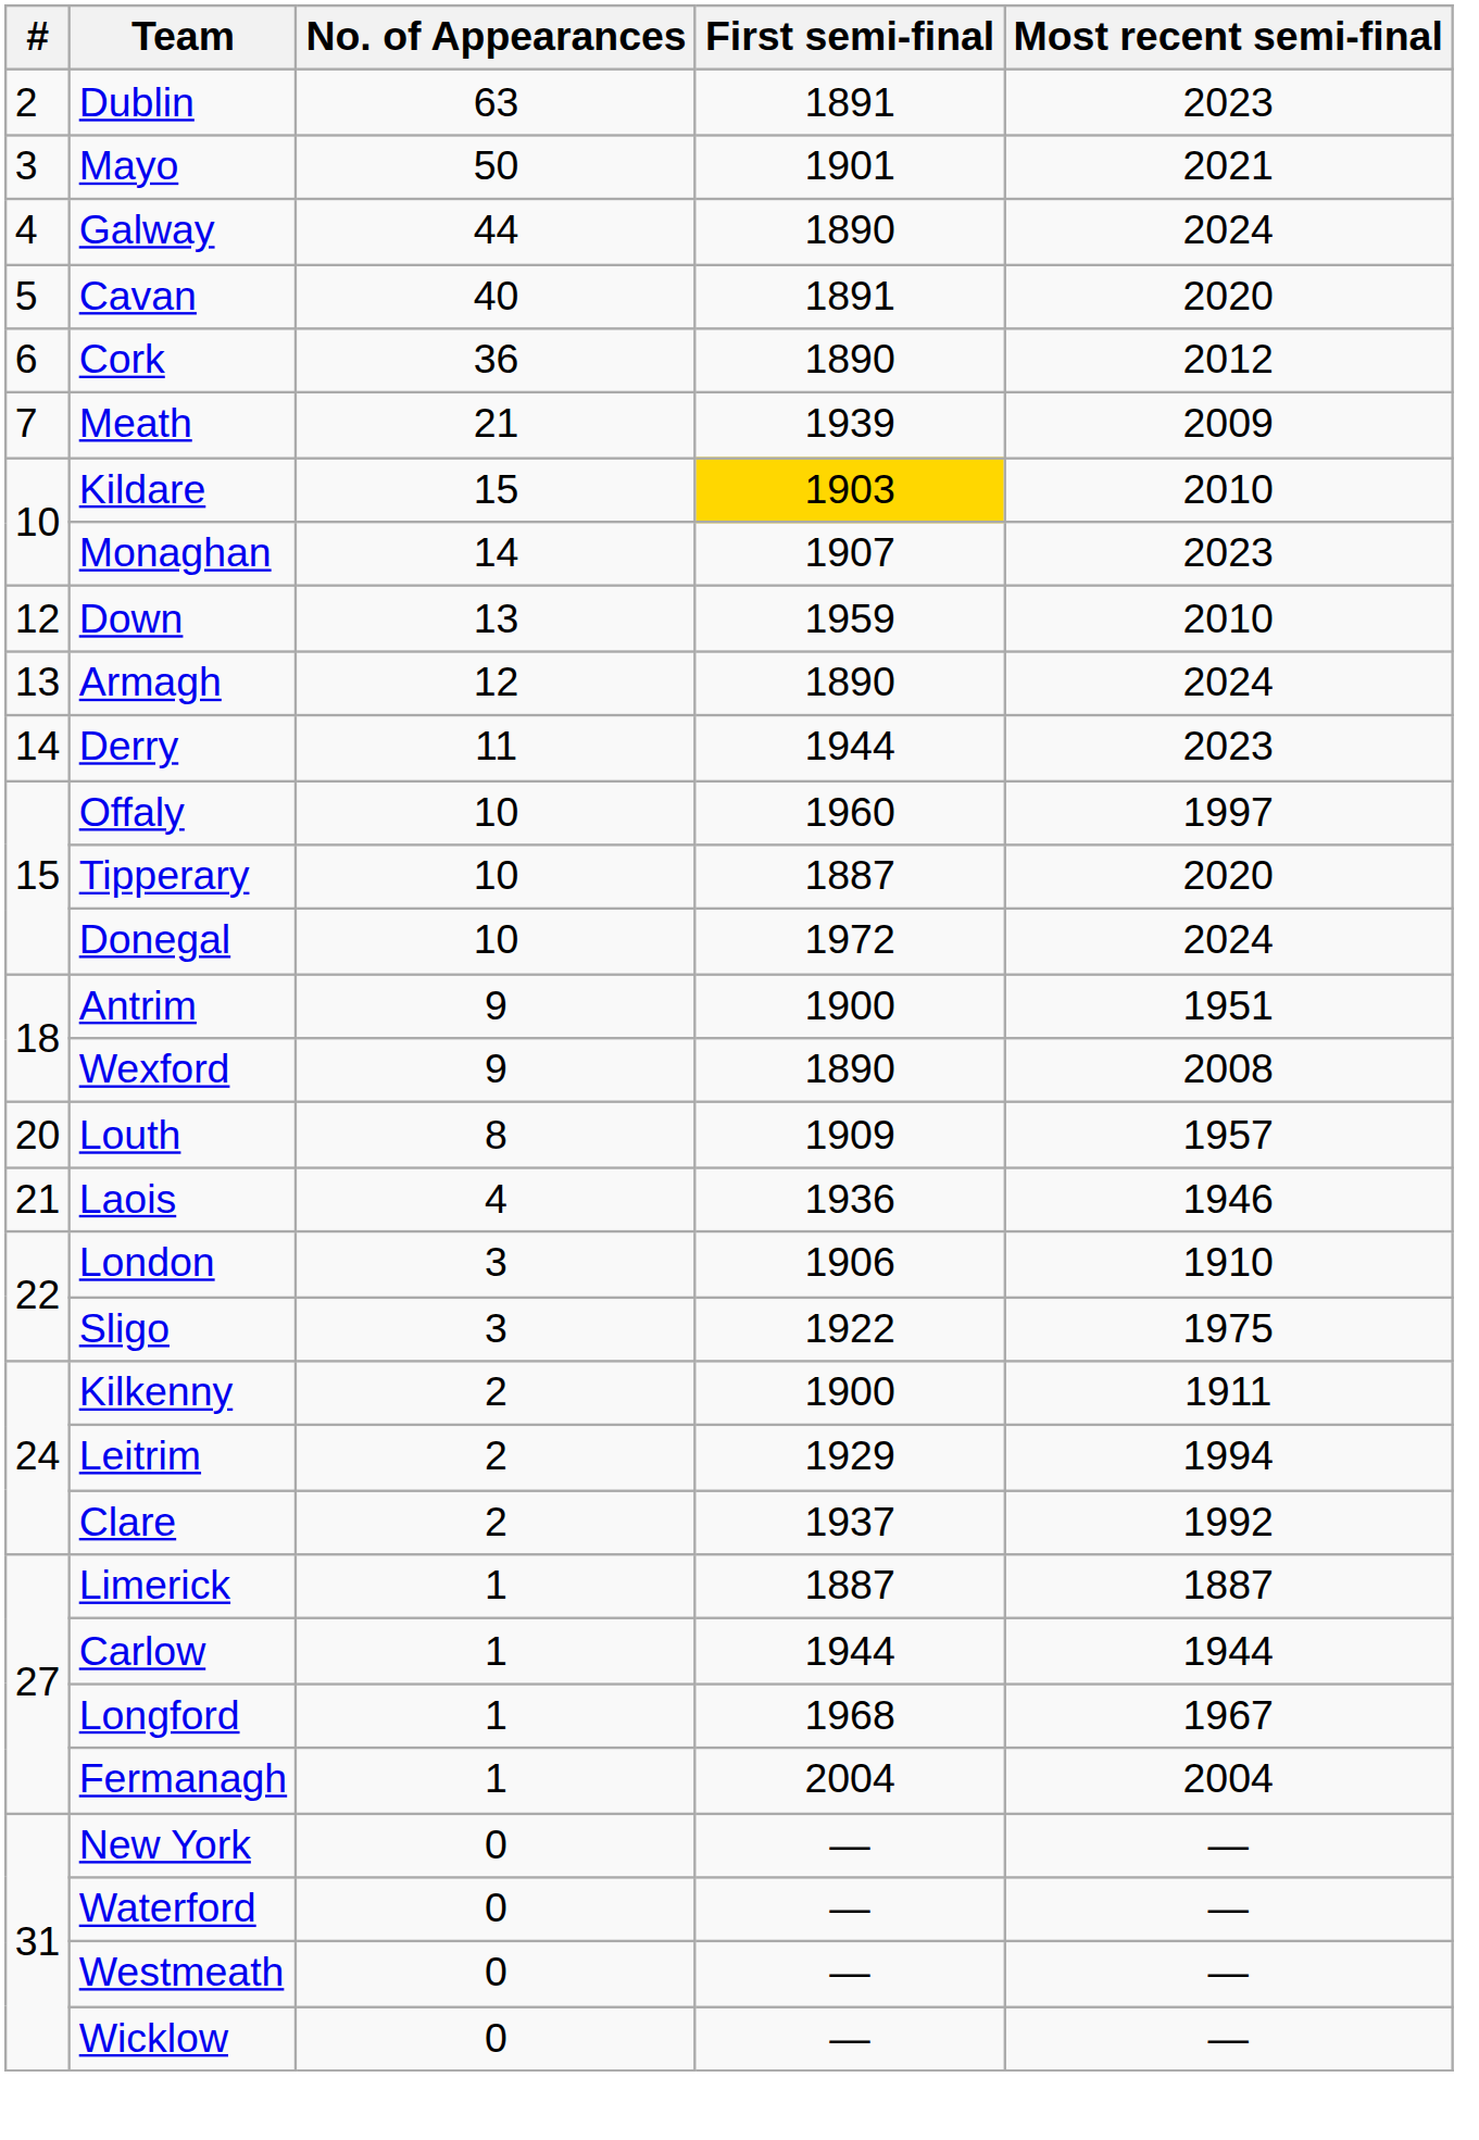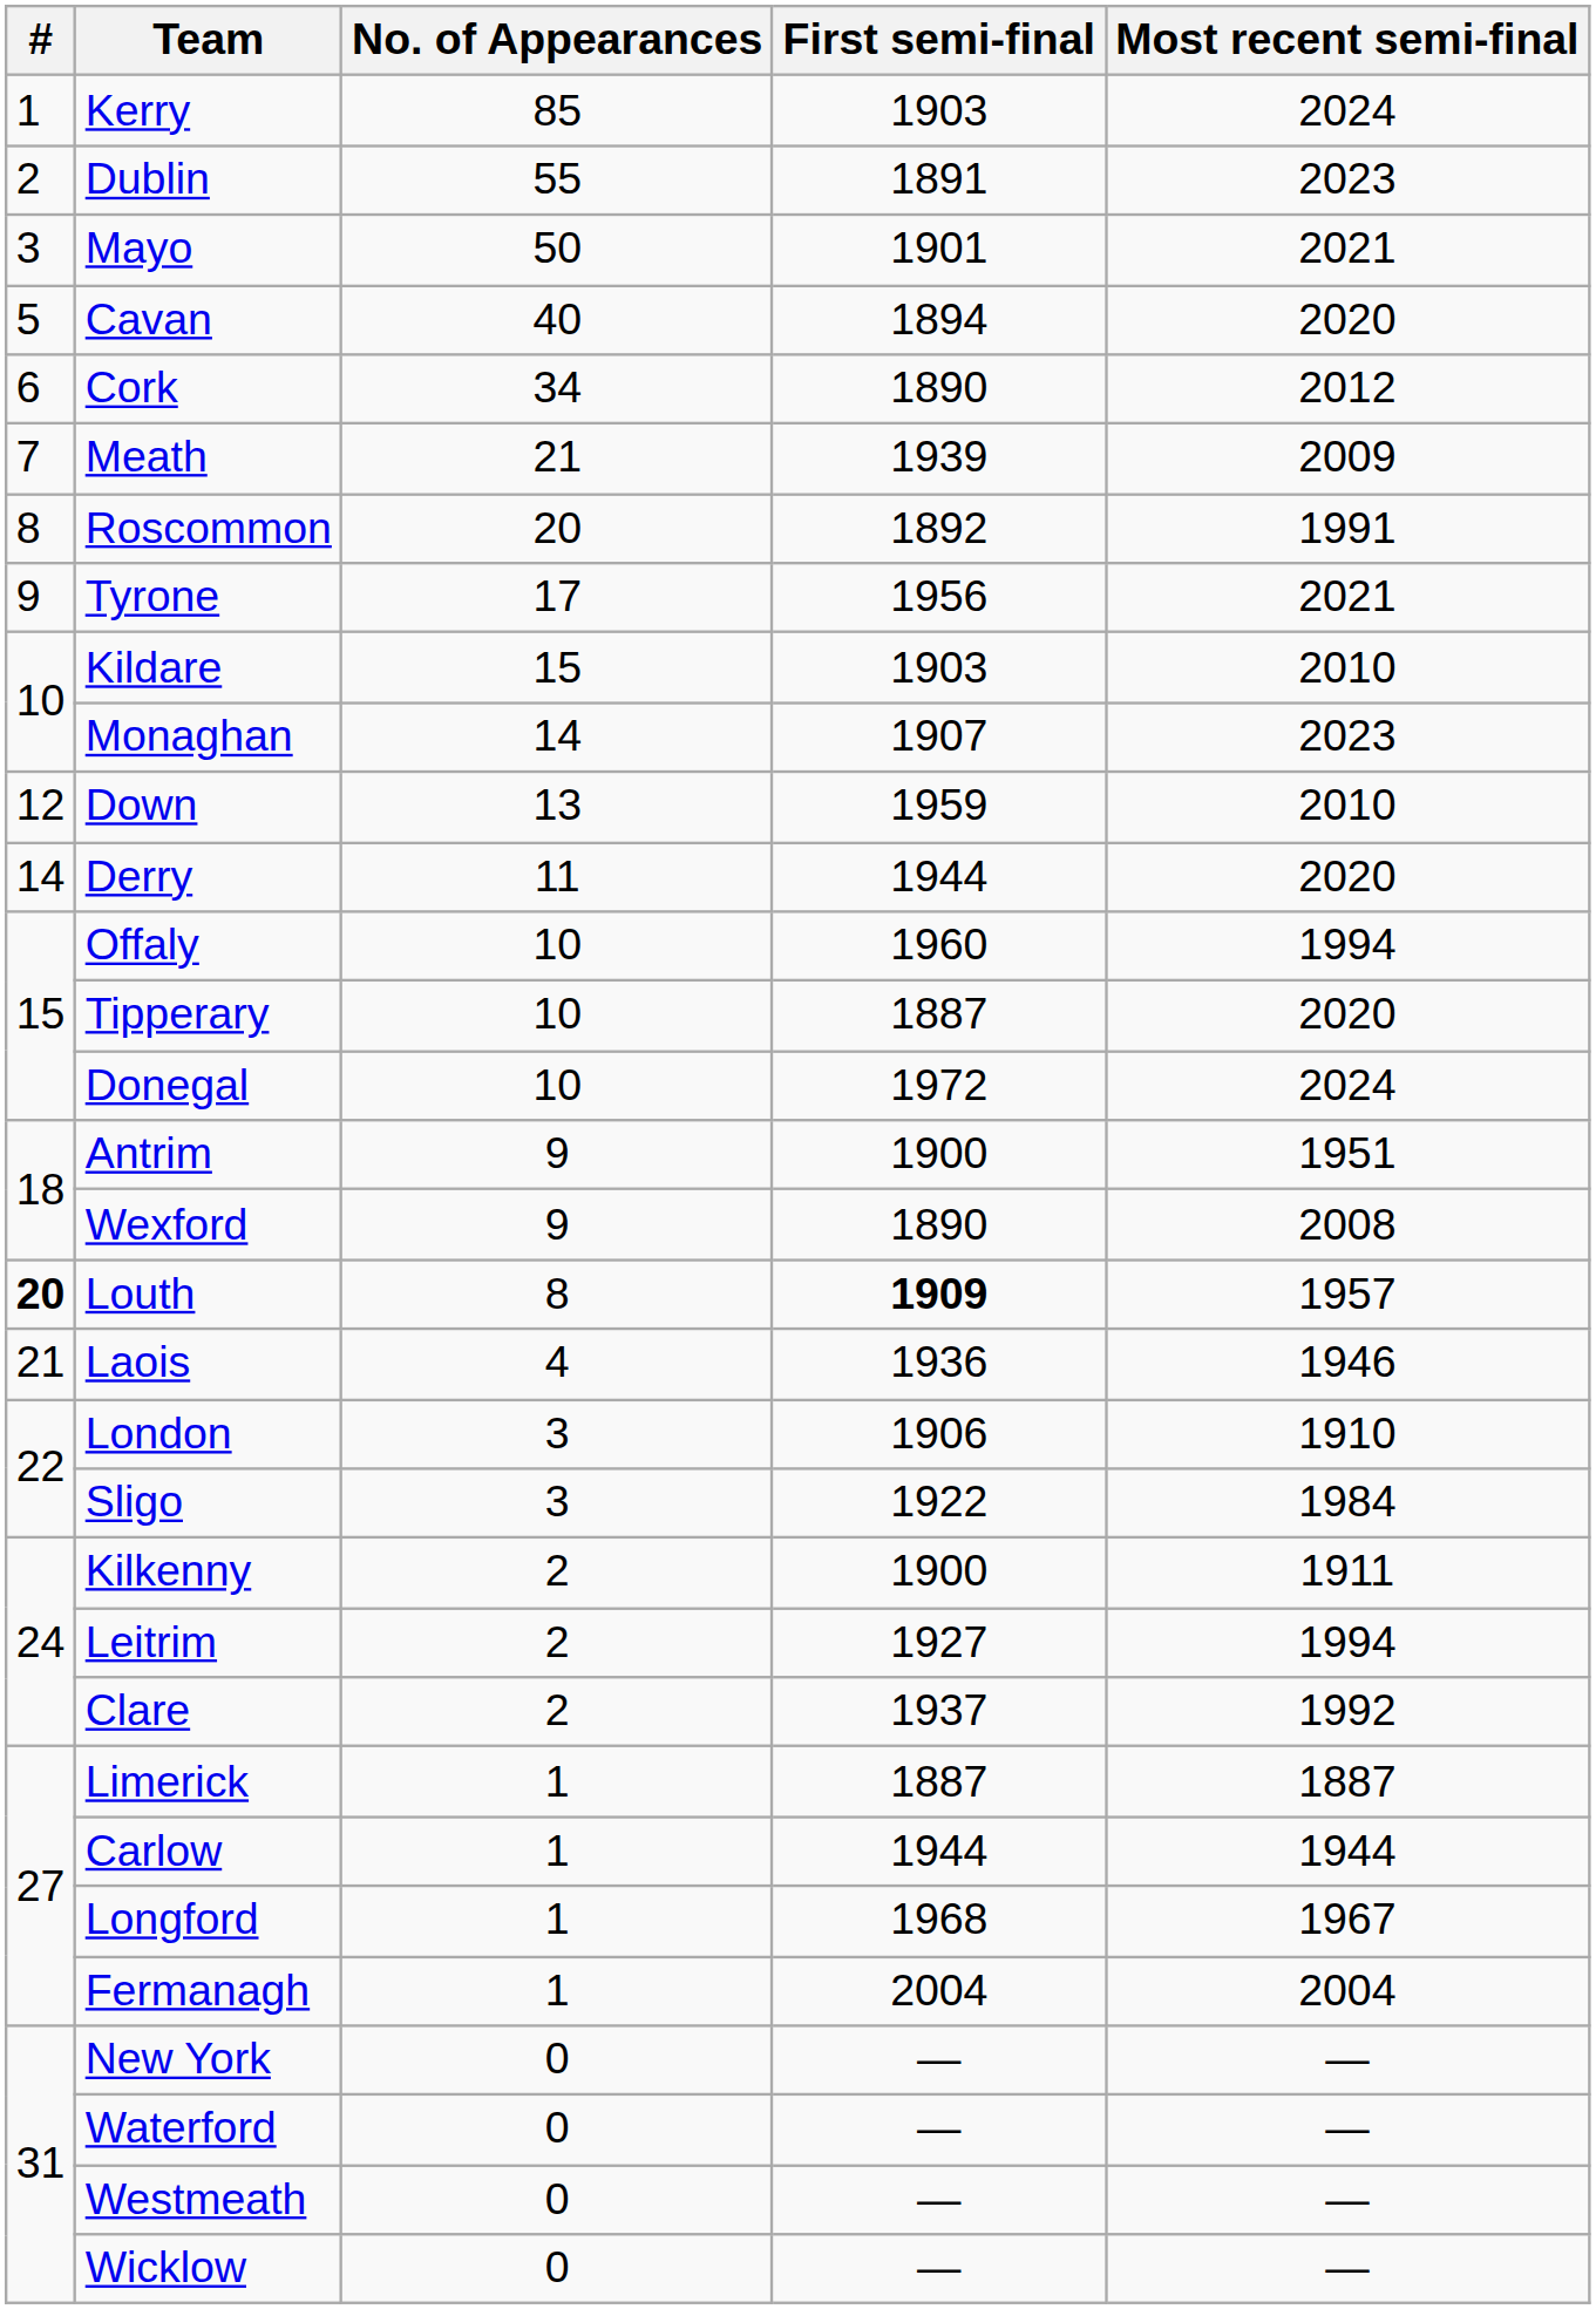 <table class="wikitable sortable">
 <tr>
 <th>#</th>
 <th>Team</th>
 <th>No. of Appearances</th>
 <th>First semi-final</th>
 <th>Most recent semi-final</th>
 </tr>
 <tr>
+<td>1</td>
+<td> <a href='#'>Kerry</a></td>
+<td align="center">85</td>
+<td align="center">1903</td>
+<td align="center">2024</td>
+</tr>
+<tr>
 <td>2</td>
 <td> <a href='#'>Dublin</a></td>
-<td align="center">63</td>
+<td align="center">55</td>
 <td align="center">1891</td>
 <td align="center">2023</td>
 </tr>
 <tr>
 <td>3</td>
 <td> <a href='#'>Mayo</a></td>
 <td align="center">50</td>
 <td align="center">1901</td>
 <td align="center">2021</td>
 </tr>
 <tr>
-<td>4</td>
-<td> <a href='#'>Galway</a></td>
-<td align="center">44</td>
-<td align="center">1890</td>
-<td align="center">2024</td>
-</tr>
-<tr>
 <td>5</td>
 <td> <a href='#'>Cavan</a></td>
 <td align="center">40</td>
-<td align="center">1891</td>
+<td align="center">1894</td>
 <td align="center">2020</td>
 </tr>
 <tr>
 <td>6</td>
 <td> <a href='#'>Cork</a></td>
-<td align="center">36</td>
+<td align="center">34</td>
 <td align="center">1890</td>
 <td align="center">2012</td>
 </tr>
 <tr>
 <td>7</td>
 <td> <a href='#'>Meath</a></td>
 <td align="center">21</td>
 <td align="center">1939</td>
 <td align="center">2009</td>
 </tr>
 <tr>
+<td>8</td>
+<td> <a href='#'>Roscommon</a></td>
+<td align="center">20</td>
+<td align="center">1892</td>
+<td align="center">1991</td>
+</tr>
+<tr>
+<td>9</td>
+<td> <a href='#'>Tyrone</a></td>
+<td align="center">17</td>
+<td align="center">1956</td>
+<td align="center">2021</td>
+</tr>
+<tr>
 <td rowspan="2">10</td>
 <td> <a href='#'>Kildare</a></td>
 <td align="center">15</td>
-<td align="center" style="background: gold;">1903</td>
+<td align="center">1903</td>
 <td align="center">2010</td>
 </tr>
 <tr>
 <td> <a href='#'>Monaghan</a></td>
 <td align="center">14</td>
 <td align="center">1907</td>
 <td align="center">2023</td>
 </tr>
 <tr>
 <td>12</td>
 <td> <a href='#'>Down</a></td>
 <td align="center">13</td>
 <td align="center">1959</td>
 <td align="center">2010</td>
 </tr>
 <tr>
-<td>13</td>
-<td> <a href='#'>Armagh</a></td>
-<td align="center">12</td>
-<td align="center">1890</td>
-<td align="center">2024</td>
-</tr>
-<tr>
 <td>14</td>
 <td> <a href='#'>Derry</a></td>
 <td align="center">11</td>
 <td align="center">1944</td>
-<td align="center">2023</td>
+<td align="center">2020</td>
 </tr>
 <tr>
 <td rowspan="3">15</td>
 <td> <a href='#'>Offaly</a></td>
 <td align="center">10</td>
 <td align="center">1960</td>
-<td align="center">1997</td>
+<td align="center">1994</td>
 </tr>
 <tr>
 <td> <a href='#'>Tipperary</a></td>
 <td align="center">10</td>
 <td align="center">1887</td>
 <td align="center">2020</td>
 </tr>
 <tr>
 <td> <a href='#'>Donegal</a></td>
 <td align="center">10</td>
 <td align="center">1972</td>
 <td align="center">2024</td>
 </tr>
 <tr>
 <td rowspan="2">18</td>
 <td> <a href='#'>Antrim</a></td>
 <td align="center">9</td>
 <td align="center">1900</td>
 <td align="center">1951</td>
 </tr>
 <tr>
 <td> <a href='#'>Wexford</a></td>
 <td align="center">9</td>
 <td align="center">1890</td>
 <td align="center">2008</td>
 </tr>
 <tr>
-<td>20</td>
+<td><strong>20</strong></td>
 <td> <a href='#'>Louth</a></td>
 <td align="center">8</td>
-<td align="center">1909</td>
+<td align="center"><strong>1909</strong></td>
 <td align="center">1957</td>
 </tr>
 <tr>
 <td>21</td>
 <td> <a href='#'>Laois</a></td>
 <td align="center">4</td>
 <td align="center">1936</td>
 <td align="center">1946</td>
 </tr>
 <tr>
 <td rowspan="2">22</td>
 <td> <a href='#'>London</a></td>
 <td align="center">3</td>
 <td align="center">1906</td>
 <td align="center">1910</td>
 </tr>
 <tr>
 <td> <a href='#'>Sligo</a></td>
 <td align="center">3</td>
 <td align="center">1922</td>
-<td align="center">1975</td>
+<td align="center">1984</td>
 </tr>
 <tr>
 <td rowspan="3">24</td>
 <td> <a href='#'>Kilkenny</a></td>
 <td align="center">2</td>
 <td align="center">1900</td>
 <td align="center">1911</td>
 </tr>
 <tr>
 <td> <a href='#'>Leitrim</a></td>
 <td align="center">2</td>
-<td align="center">1929</td>
+<td align="center">1927</td>
 <td align="center">1994</td>
 </tr>
 <tr>
 <td> <a href='#'>Clare</a></td>
 <td align="center">2</td>
 <td align="center">1937</td>
 <td align="center">1992</td>
 </tr>
 <tr>
 <td rowspan="4">27</td>
 <td> <a href='#'>Limerick</a></td>
 <td align="center">1</td>
 <td align="center">1887</td>
 <td align="center">1887</td>
 </tr>
 <tr>
 <td> <a href='#'>Carlow</a></td>
 <td align="center">1</td>
 <td align="center">1944</td>
 <td align="center">1944</td>
 </tr>
 <tr>
 <td> <a href='#'>Longford</a></td>
 <td align="center">1</td>
 <td align="center">1968</td>
 <td align="center">1967</td>
 </tr>
 <tr>
 <td> <a href='#'>Fermanagh</a></td>
 <td align="center">1</td>
 <td align="center">2004</td>
 <td align="center">2004</td>
 </tr>
 <tr>
 <td rowspan="4">31</td>
 <td> <a href='#'>New York</a></td>
 <td align="center">0</td>
 <td align="center">—</td>
 <td align="center">—</td>
 </tr>
 <tr>
 <td> <a href='#'>Waterford</a></td>
 <td align="center">0</td>
 <td align="center">—</td>
 <td align="center">—</td>
 </tr>
 <tr>
 <td> <a href='#'>Westmeath</a></td>
 <td align="center">0</td>
 <td align="center">—</td>
 <td align="center">—</td>
 </tr>
 <tr>
 <td> <a href='#'>Wicklow</a></td>
 <td align="center">0</td>
 <td align="center">—</td>
 <td align="center">—</td>
 </tr>
 </table>
